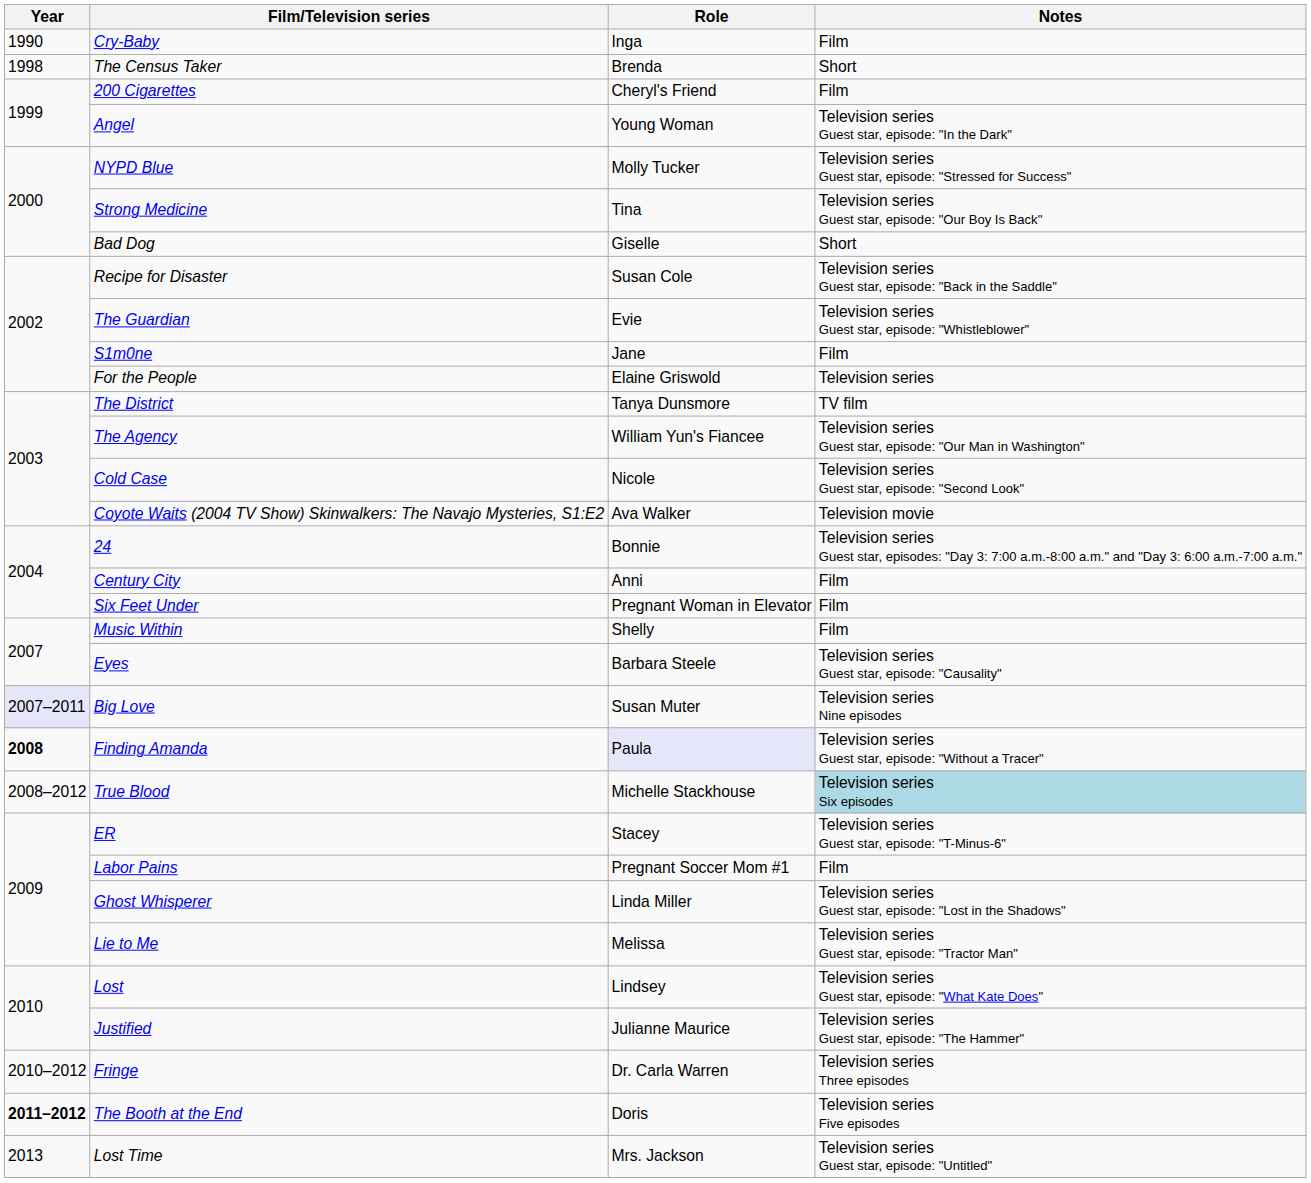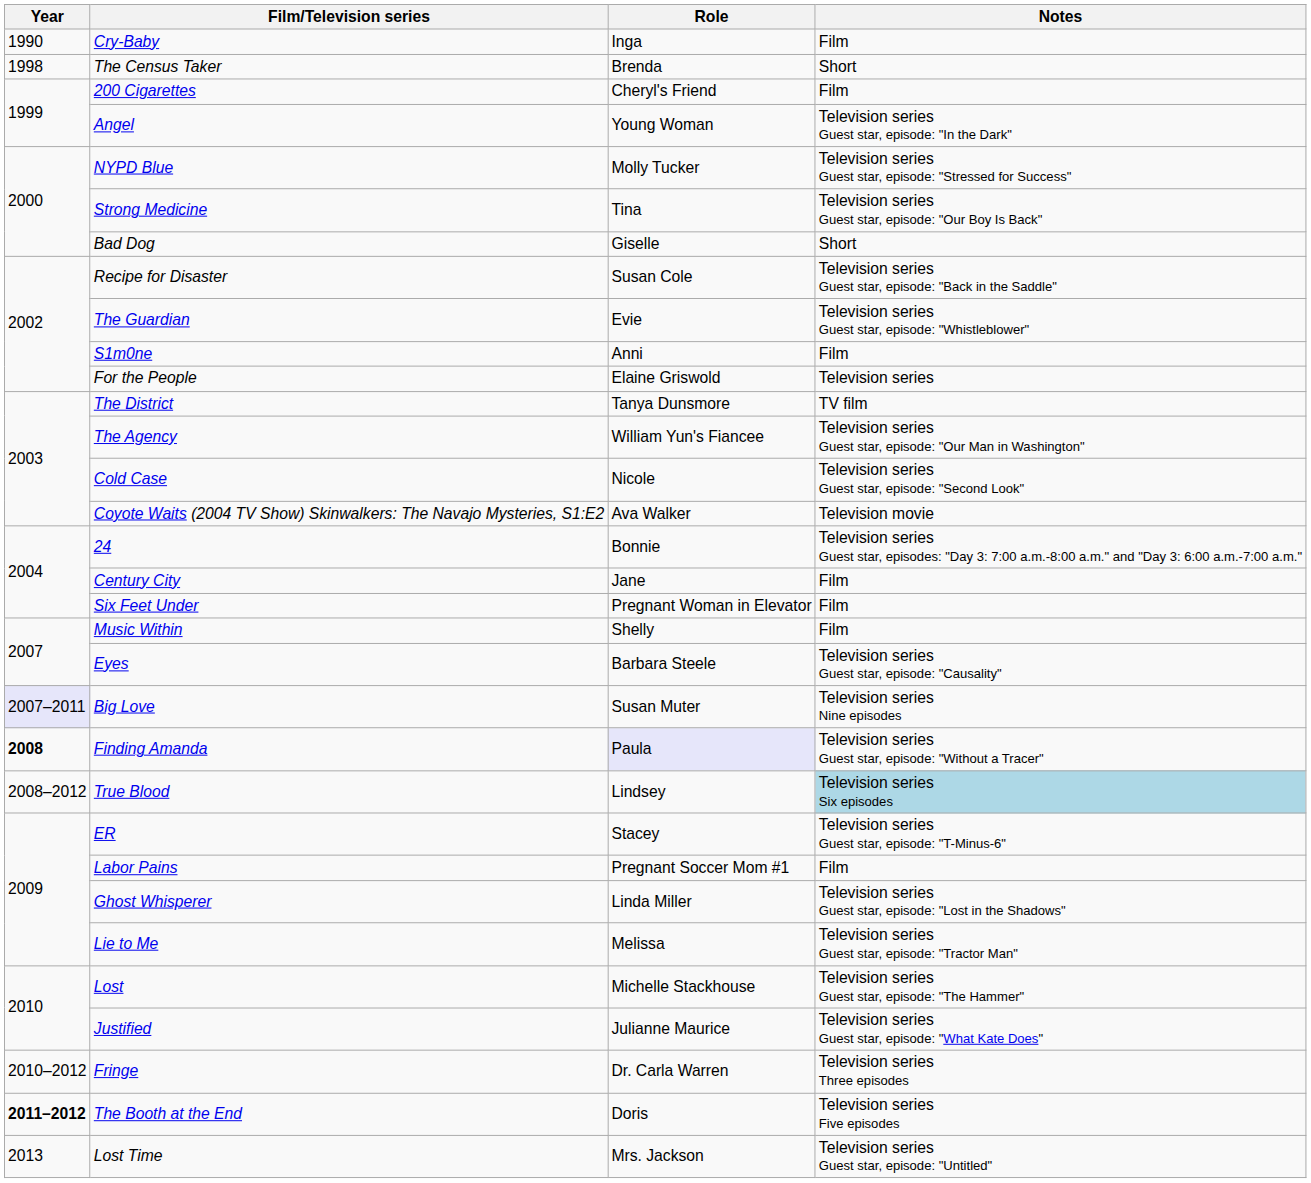 <table class="wikitable">
 <tr>
 <th>Year</th>
 <th>Film/Television series</th>
 <th>Role</th>
 <th>Notes</th>
 </tr>
 <tr>
 <td>1990</td>
 <td><em><a href='#'>Cry-Baby</a></em></td>
 <td>Inga</td>
 <td>Film</td>
 </tr>
 <tr>
 <td>1998</td>
 <td><em> The Census Taker</em></td>
 <td>Brenda</td>
 <td>Short</td>
 </tr>
 <tr>
 <td rowspan=2>1999</td>
 <td><em><a href='#'>200 Cigarettes</a></em></td>
 <td>Cheryl's Friend</td>
 <td>Film</td>
 </tr>
 <tr>
 <td><em><a href='#'>Angel</a></em></td>
 <td>Young Woman</td>
 <td>Television series<br><small>Guest star, episode: "In the Dark"</small></td>
 </tr>
 <tr>
 <td rowspan=3>2000</td>
 <td><em><a href='#'>NYPD Blue</a></em></td>
 <td>Molly Tucker</td>
 <td>Television series<br><small>Guest star, episode: "Stressed for Success"</small></td>
 </tr>
 <tr>
 <td><em><a href='#'>Strong Medicine</a></em></td>
 <td>Tina</td>
 <td>Television series<br><small>Guest star, episode: "Our Boy Is Back"</small></td>
 </tr>
 <tr>
 <td><em>Bad Dog</em></td>
 <td>Giselle</td>
 <td>Short</td>
 </tr>
 <tr>
 <td rowspan=4>2002</td>
 <td><em>Recipe for Disaster</em></td>
 <td>Susan Cole</td>
 <td>Television series<br><small>Guest star, episode: "Back in the Saddle"</small></td>
 </tr>
 <tr>
 <td><em><a href='#'>The Guardian</a></em></td>
 <td>Evie</td>
 <td>Television series<br><small>Guest star, episode: "Whistleblower"</small></td>
 </tr>
 <tr>
 <td><em><a href='#'>S1m0ne</a></em></td>
-<td>Jane</td>
+<td>Anni</td>
 <td>Film</td>
 </tr>
 <tr>
 <td><em>For the People</em></td>
 <td>Elaine Griswold</td>
 <td>Television series</td>
 </tr>
 <tr>
 <td rowspan=4>2003</td>
 <td><em><a href='#'>The District</a></em></td>
 <td>Tanya Dunsmore</td>
 <td>TV film</td>
 </tr>
 <tr>
 <td><em><a href='#'>The Agency</a></em></td>
 <td>William Yun's Fiancee</td>
 <td>Television series<br><small>Guest star, episode: "Our Man in Washington"</small></td>
 </tr>
 <tr>
 <td><em><a href='#'>Cold Case</a></em></td>
 <td>Nicole</td>
 <td>Television series<br><small>Guest star, episode: "Second Look"</small></td>
 </tr>
 <tr>
 <td><em><a href='#'>Coyote Waits</a> (2004 TV Show) Skinwalkers: The Navajo Mysteries, S1:E2</em></td>
 <td>Ava Walker</td>
 <td>Television movie</td>
 </tr>
 <tr>
 <td rowspan=3>2004</td>
 <td><em><a href='#'>24</a></em></td>
 <td>Bonnie</td>
 <td>Television series<br><small>Guest star, episodes: "Day 3: 7:00 a.m.-8:00 a.m." and "Day 3: 6:00 a.m.-7:00 a.m."</small></td>
 </tr>
 <tr>
 <td><em><a href='#'>Century City</a></em></td>
-<td>Anni</td>
+<td>Jane</td>
 <td>Film</td>
 </tr>
 <tr>
 <td><em><a href='#'>Six Feet Under</a></em></td>
 <td>Pregnant Woman in Elevator</td>
 <td>Film</td>
 </tr>
 <tr>
 <td rowspan=2>2007</td>
 <td><em><a href='#'>Music Within</a></em></td>
 <td>Shelly</td>
 <td>Film</td>
 </tr>
 <tr>
 <td><em><a href='#'>Eyes</a></em></td>
 <td>Barbara Steele</td>
 <td>Television series<br><small>Guest star, episode: "Causality"</small></td>
 </tr>
 <tr>
 <td style="background: lavender;">2007–2011</td>
 <td><em><a href='#'>Big Love</a></em></td>
 <td>Susan Muter</td>
 <td>Television series<br><small>Nine episodes</small></td>
 </tr>
 <tr>
 <td><strong>2008</strong></td>
 <td><em><a href='#'>Finding Amanda</a></em></td>
 <td style="background: lavender;">Paula</td>
 <td>Television series<br><small>Guest star, episode: "Without a Tracer"</small></td>
 </tr>
 <tr>
 <td>2008–2012</td>
 <td><em><a href='#'>True Blood</a></em></td>
-<td>Michelle Stackhouse</td>
+<td>Lindsey</td>
 <td style="background: lightblue;">Television series<br><small>Six episodes</small></td>
 </tr>
 <tr>
 <td rowspan=4>2009</td>
 <td><em><a href='#'>ER</a></em></td>
 <td>Stacey</td>
 <td>Television series<br><small>Guest star, episode: "T-Minus-6"</small></td>
 </tr>
 <tr>
 <td><em><a href='#'>Labor Pains</a></em></td>
 <td>Pregnant Soccer Mom #1</td>
 <td>Film</td>
 </tr>
 <tr>
 <td><em><a href='#'>Ghost Whisperer</a></em></td>
 <td>Linda Miller</td>
 <td>Television series<br><small>Guest star, episode: "Lost in the Shadows"</small></td>
 </tr>
 <tr>
 <td><em><a href='#'>Lie to Me</a></em></td>
 <td>Melissa</td>
 <td>Television series<br><small>Guest star, episode: "Tractor Man"</small></td>
 </tr>
 <tr>
 <td rowspan=2>2010</td>
 <td><em><a href='#'>Lost</a></em></td>
-<td>Lindsey</td>
-<td>Television series<br><small>Guest star, episode: "<a href='#'>What Kate Does</a>"</small></td>
+<td>Michelle Stackhouse</td>
+<td>Television series<br><small>Guest star, episode: "The Hammer"</small></td>
 </tr>
 <tr>
 <td><em><a href='#'>Justified</a></em></td>
 <td>Julianne Maurice</td>
-<td>Television series<br><small>Guest star, episode: "The Hammer"</small></td>
+<td>Television series<br><small>Guest star, episode: "<a href='#'>What Kate Does</a>"</small></td>
 </tr>
 <tr>
 <td>2010–2012</td>
 <td><em><a href='#'>Fringe</a></em></td>
 <td>Dr. Carla Warren</td>
 <td>Television series<br><small>Three episodes</small></td>
 </tr>
 <tr>
 <td><strong>2011–2012</strong></td>
 <td><em><a href='#'>The Booth at the End</a></em></td>
 <td>Doris</td>
 <td>Television series<br><small>Five episodes</small></td>
 </tr>
 <tr>
 <td>2013</td>
 <td><em>Lost Time</em></td>
 <td>Mrs. Jackson</td>
 <td>Television series<br><small>Guest star, episode: "Untitled"</small></td>
 </tr>
 </table>
